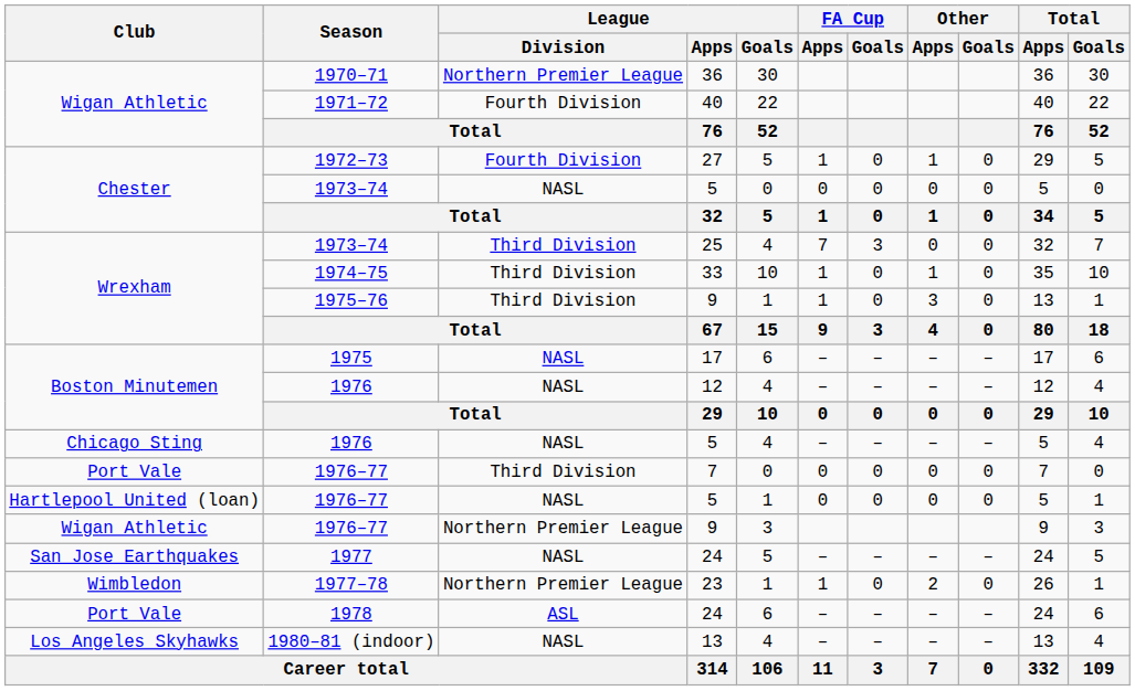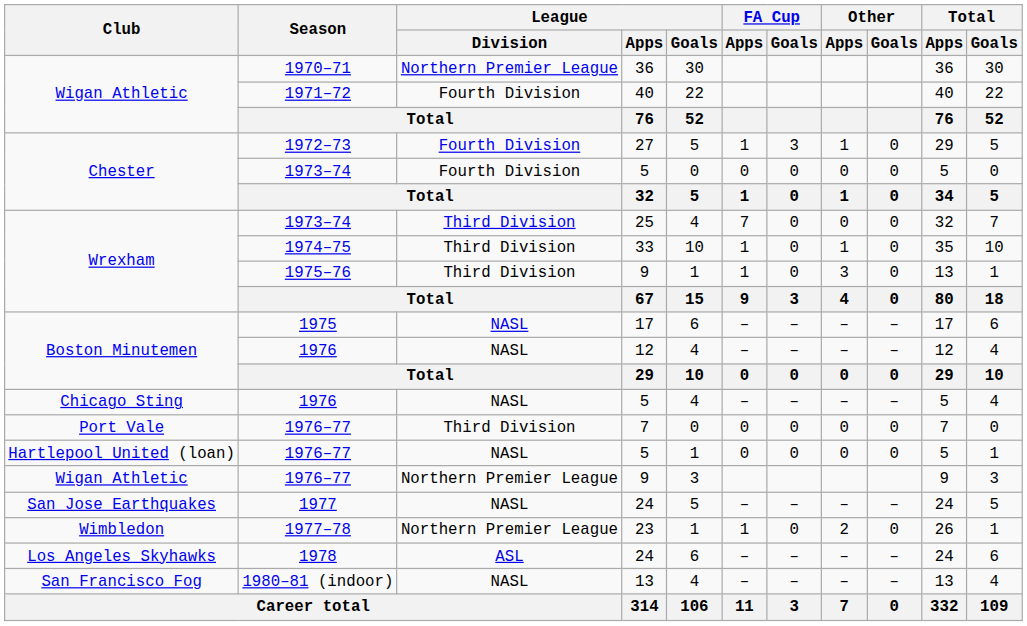 <table class="wikitable" style="text-align:center">
 <tr>
 <th rowspan="2">Club</th>
 <th rowspan="2">Season</th>
 <th colspan="3">League</th>
 <th colspan="2"><a href='#'>FA Cup</a></th>
 <th colspan="2">Other</th>
 <th colspan="2">Total</th>
 </tr>
 <tr>
 <th>Division</th>
 <th>Apps</th>
 <th>Goals</th>
 <th>Apps</th>
 <th>Goals</th>
 <th>Apps</th>
 <th>Goals</th>
 <th>Apps</th>
 <th>Goals</th>
 </tr>
 <tr>
 <td rowspan="3"><a href='#'>Wigan Athletic</a></td>
 <td><a href='#'>1970–71</a></td>
 <td><a href='#'>Northern Premier League</a></td>
 <td>36</td>
 <td>30</td>
 <td></td>
 <td></td>
 <td></td>
 <td></td>
 <td>36</td>
 <td>30</td>
 </tr>
 <tr>
 <td><a href='#'>1971–72</a></td>
 <td>Fourth Division</td>
 <td>40</td>
 <td>22</td>
 <td></td>
 <td></td>
 <td></td>
 <td></td>
 <td>40</td>
 <td>22</td>
 </tr>
 <tr>
 <th colspan="2">Total</th>
 <th>76</th>
 <th>52</th>
 <th></th>
 <th></th>
 <th></th>
 <th></th>
 <th>76</th>
 <th>52</th>
 </tr>
 <tr>
 <td rowspan="3"><a href='#'>Chester</a></td>
 <td><a href='#'>1972–73</a></td>
 <td><a href='#'>Fourth Division</a></td>
 <td>27</td>
 <td>5</td>
 <td>1</td>
-<td>0</td>
+<td>3</td>
 <td>1</td>
 <td>0</td>
 <td>29</td>
 <td>5</td>
 </tr>
 <tr>
 <td><a href='#'>1973–74</a></td>
-<td>NASL</td>
+<td>Fourth Division</td>
 <td>5</td>
 <td>0</td>
 <td>0</td>
 <td>0</td>
 <td>0</td>
 <td>0</td>
 <td>5</td>
 <td>0</td>
 </tr>
 <tr>
 <th colspan="2">Total</th>
 <th>32</th>
 <th>5</th>
 <th>1</th>
 <th>0</th>
 <th>1</th>
 <th>0</th>
 <th>34</th>
 <th>5</th>
 </tr>
 <tr>
 <td rowspan="4"><a href='#'>Wrexham</a></td>
 <td><a href='#'>1973–74</a></td>
 <td><a href='#'>Third Division</a></td>
 <td>25</td>
 <td>4</td>
 <td>7</td>
-<td>3</td>
+<td>0</td>
 <td>0</td>
 <td>0</td>
 <td>32</td>
 <td>7</td>
 </tr>
 <tr>
 <td><a href='#'>1974–75</a></td>
 <td>Third Division</td>
 <td>33</td>
 <td>10</td>
 <td>1</td>
 <td>0</td>
 <td>1</td>
 <td>0</td>
 <td>35</td>
 <td>10</td>
 </tr>
 <tr>
 <td><a href='#'>1975–76</a></td>
 <td>Third Division</td>
 <td>9</td>
 <td>1</td>
 <td>1</td>
 <td>0</td>
 <td>3</td>
 <td>0</td>
 <td>13</td>
 <td>1</td>
 </tr>
 <tr>
 <th colspan="2">Total</th>
 <th>67</th>
 <th>15</th>
 <th>9</th>
 <th>3</th>
 <th>4</th>
 <th>0</th>
 <th>80</th>
 <th>18</th>
 </tr>
 <tr>
 <td rowspan="3"><a href='#'>Boston Minutemen</a></td>
 <td><a href='#'>1975</a></td>
 <td><a href='#'>NASL</a></td>
 <td>17</td>
 <td>6</td>
 <td>–</td>
 <td>–</td>
 <td>–</td>
 <td>–</td>
 <td>17</td>
 <td>6</td>
 </tr>
 <tr>
 <td><a href='#'>1976</a></td>
 <td>NASL</td>
 <td>12</td>
 <td>4</td>
 <td>–</td>
 <td>–</td>
 <td>–</td>
 <td>–</td>
 <td>12</td>
 <td>4</td>
 </tr>
 <tr>
 <th colspan="2">Total</th>
 <th>29</th>
 <th>10</th>
 <th>0</th>
 <th>0</th>
 <th>0</th>
 <th>0</th>
 <th>29</th>
 <th>10</th>
 </tr>
 <tr>
 <td><a href='#'>Chicago Sting</a></td>
 <td><a href='#'>1976</a></td>
 <td>NASL</td>
 <td>5</td>
 <td>4</td>
 <td>–</td>
 <td>–</td>
 <td>–</td>
 <td>–</td>
 <td>5</td>
 <td>4</td>
 </tr>
 <tr>
 <td><a href='#'>Port Vale</a></td>
 <td><a href='#'>1976–77</a></td>
 <td>Third Division</td>
 <td>7</td>
 <td>0</td>
 <td>0</td>
 <td>0</td>
 <td>0</td>
 <td>0</td>
 <td>7</td>
 <td>0</td>
 </tr>
 <tr>
 <td><a href='#'>Hartlepool United</a> (loan)</td>
 <td><a href='#'>1976–77</a></td>
 <td>NASL</td>
 <td>5</td>
 <td>1</td>
 <td>0</td>
 <td>0</td>
 <td>0</td>
 <td>0</td>
 <td>5</td>
 <td>1</td>
 </tr>
 <tr>
 <td><a href='#'>Wigan Athletic</a></td>
 <td><a href='#'>1976–77</a></td>
 <td>Northern Premier League</td>
 <td>9</td>
 <td>3</td>
 <td></td>
 <td></td>
 <td></td>
 <td></td>
 <td>9</td>
 <td>3</td>
 </tr>
 <tr>
 <td><a href='#'>San Jose Earthquakes</a></td>
 <td><a href='#'>1977</a></td>
 <td>NASL</td>
 <td>24</td>
 <td>5</td>
 <td>–</td>
 <td>–</td>
 <td>–</td>
 <td>–</td>
 <td>24</td>
 <td>5</td>
 </tr>
 <tr>
 <td><a href='#'>Wimbledon</a></td>
 <td><a href='#'>1977–78</a></td>
 <td>Northern Premier League</td>
 <td>23</td>
 <td>1</td>
 <td>1</td>
 <td>0</td>
 <td>2</td>
 <td>0</td>
 <td>26</td>
 <td>1</td>
 </tr>
 <tr>
-<td><a href='#'>Port Vale</a></td>
+<td><a href='#'>Los Angeles Skyhawks</a></td>
 <td><a href='#'>1978</a></td>
 <td><a href='#'>ASL</a></td>
 <td>24</td>
 <td>6</td>
 <td>–</td>
 <td>–</td>
 <td>–</td>
 <td>–</td>
 <td>24</td>
 <td>6</td>
 </tr>
 <tr>
-<td><a href='#'>Los Angeles Skyhawks</a></td>
+<td><a href='#'>San Francisco Fog</a></td>
 <td><a href='#'>1980–81</a> (indoor)</td>
 <td>NASL</td>
 <td>13</td>
 <td>4</td>
 <td>–</td>
 <td>–</td>
 <td>–</td>
 <td>–</td>
 <td>13</td>
 <td>4</td>
 </tr>
 <tr>
 <th colspan="3">Career total</th>
 <th>314</th>
 <th>106</th>
 <th>11</th>
 <th>3</th>
 <th>7</th>
 <th>0</th>
 <th>332</th>
 <th>109</th>
 </tr>
 </table>
